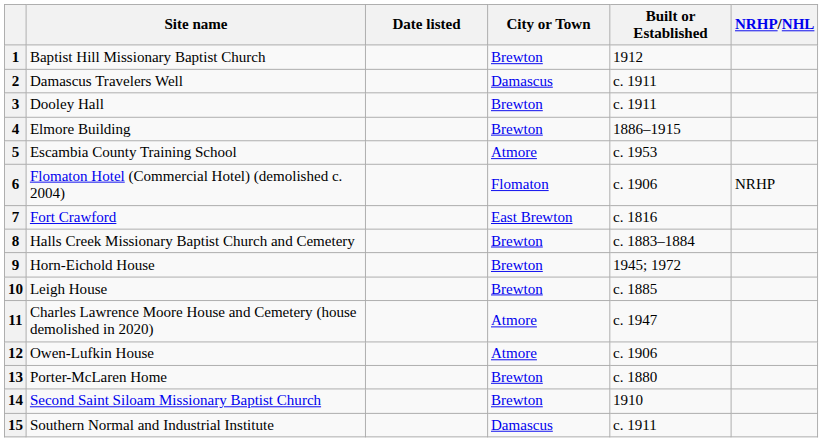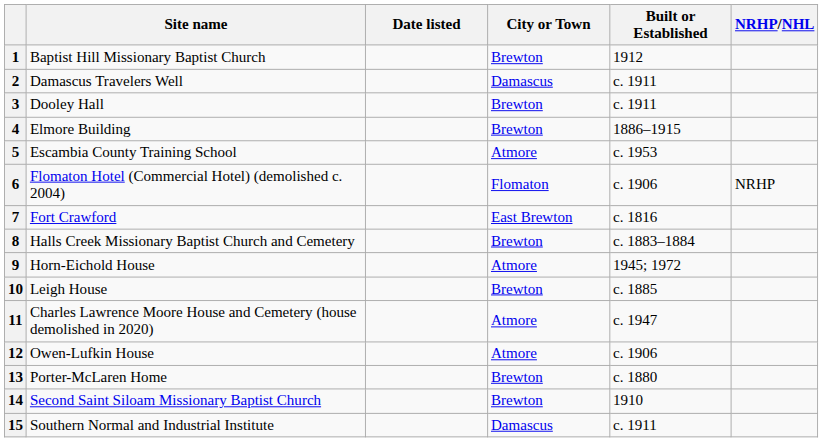 <table class="wikitable" style="width:98%">
 <tr>
 <th width = 2%  ></th>
 <th><strong>Site name</strong></th>
 <th width = 15% ><strong>Date listed</strong></th>
 <th width = 15% ><strong>City or Town</strong></th>
 <th width = 15% ><strong>Built or Established</strong></th>
 <th width = 5%  ><strong><a href='#'>NRHP</a>/<a href='#'>NHL</a></strong></th>
 </tr>
 <tr ->
 <th>1</th>
 <td>Baptist Hill Missionary Baptist Church</td>
 <td></td>
 <td><a href='#'>Brewton</a></td>
 <td>1912</td>
 <td></td>
 </tr>
 <tr ->
 <th>2</th>
 <td>Damascus Travelers Well</td>
 <td></td>
 <td><a href='#'>Damascus</a></td>
 <td>c. 1911</td>
 <td></td>
 </tr>
 <tr ->
 <th>3</th>
 <td>Dooley Hall</td>
 <td></td>
 <td><a href='#'>Brewton</a></td>
 <td>c. 1911</td>
 <td></td>
 </tr>
 <tr ->
 <th>4</th>
 <td>Elmore Building</td>
 <td></td>
 <td><a href='#'>Brewton</a></td>
 <td>1886–1915</td>
 <td></td>
 </tr>
 <tr ->
 <th>5</th>
 <td>Escambia County Training School</td>
 <td></td>
 <td><a href='#'>Atmore</a></td>
 <td>c. 1953</td>
 <td></td>
 </tr>
 <tr ->
 <th>6</th>
 <td><a href='#'>Flomaton Hotel</a> (Commercial Hotel) (demolished c. 2004)</td>
 <td></td>
 <td><a href='#'>Flomaton</a></td>
 <td>c. 1906</td>
 <td>NRHP</td>
 </tr>
 <tr ->
 <th>7</th>
 <td><a href='#'>Fort Crawford</a></td>
 <td></td>
 <td><a href='#'>East Brewton</a></td>
 <td>c. 1816</td>
 <td></td>
 </tr>
 <tr ->
 <th>8</th>
 <td>Halls Creek Missionary Baptist Church and Cemetery</td>
 <td></td>
 <td><a href='#'>Brewton</a></td>
 <td>c. 1883–1884</td>
 <td></td>
 </tr>
 <tr ->
 <th>9</th>
 <td>Horn-Eichold House</td>
 <td></td>
-<td><a href='#'>Brewton</a></td>
+<td><a href='#'>Atmore</a></td>
 <td>1945; 1972</td>
 <td></td>
 </tr>
 <tr ->
 <th>10</th>
 <td>Leigh House</td>
 <td></td>
 <td><a href='#'>Brewton</a></td>
 <td>c. 1885</td>
 <td></td>
 </tr>
 <tr ->
 <th>11</th>
 <td>Charles Lawrence Moore House and Cemetery (house demolished in 2020)</td>
 <td></td>
 <td><a href='#'>Atmore</a></td>
 <td>c. 1947</td>
 <td></td>
 </tr>
 <tr ->
 <th>12</th>
 <td>Owen-Lufkin House</td>
 <td></td>
 <td><a href='#'>Atmore</a></td>
 <td>c. 1906</td>
 <td></td>
 </tr>
 <tr ->
 <th>13</th>
 <td>Porter-McLaren Home</td>
 <td></td>
 <td><a href='#'>Brewton</a></td>
 <td>c. 1880</td>
 <td></td>
 </tr>
 <tr ->
 <th>14</th>
 <td><a href='#'>Second Saint Siloam Missionary Baptist Church</a></td>
 <td></td>
 <td><a href='#'>Brewton</a></td>
 <td>1910</td>
 <td></td>
 </tr>
 <tr ->
 <th>15</th>
 <td>Southern Normal and Industrial Institute</td>
 <td></td>
 <td><a href='#'>Damascus</a></td>
 <td>c. 1911</td>
 <td></td>
 </tr>
 </table>
